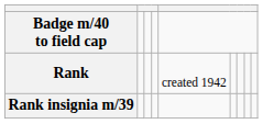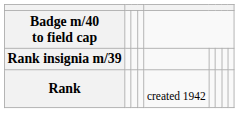 <table class="wikitable">
 <tr>
 <th></th>
 <th colspan="3"></th>
 <th colspan="5"></th>
 </tr>
 <tr align="center">
 <th>Badge m/40<br> to field cap</th>
 <td></td>
 <td></td>
 <td></td>
 <td colspan="5"></td>
 </tr>
 <tr align="center">
+<th>Rank insignia m/39</th>
+<td></td>
+<td></td>
+<td></td>
+<td></td>
+<td></td>
+<td></td>
+<td></td>
+<td></td>
+</tr>
+<tr align="center">
 <th>Rank</th>
 <td><small></small></td>
 <td><small></small><br><small></small></td>
 <td><small></small></td>
 <td><small></small><br><small>created 1942</small></td>
 <td><small></small></td>
 <td><small></small><br><small></small></td>
 <td><small><br></small></td>
 <td><small></small></td>
 </tr>
-<tr align="center">
-<th>Rank insignia m/39</th>
-<td></td>
-<td></td>
-<td></td>
-<td></td>
-<td></td>
-<td></td>
-<td></td>
-<td></td>
-</tr>
 </table>
